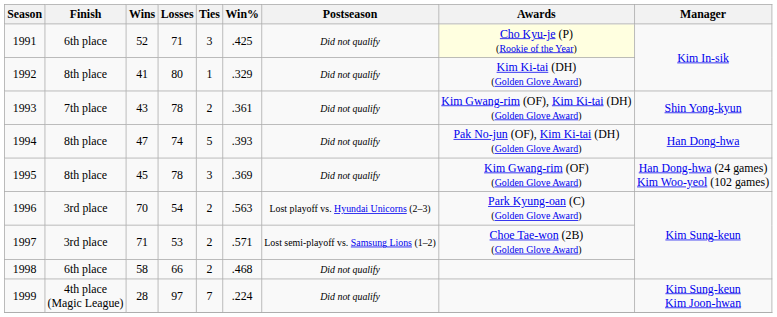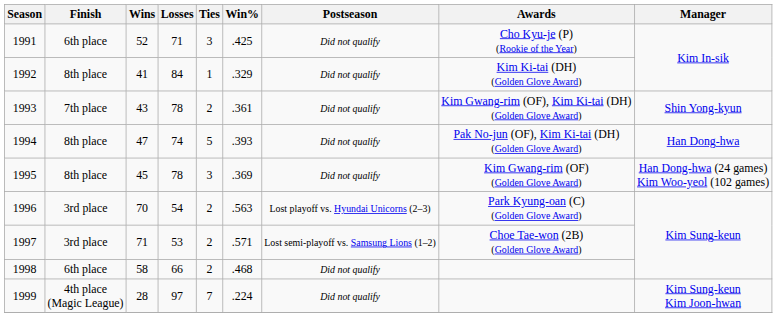 <table class="wikitable plainrowheaders sortable" style="text-align:center; font-size:95%" summary="Season (sortable), Conference, Finish (sortable), Division, Finish (sortable), Wins (sortable), Losses (sortable), Win% (sortable), GB (sortable), Playoffs, Awards and Head coach">
 <tr>
 <th scope="col">Season</th>
 <th scope="col">Finish</th>
 <th scope="col">Wins</th>
 <th scope="col">Losses</th>
 <th scope="col">Ties</th>
 <th scope="col">Win%</th>
 <th scope="col" class="unsortable">Postseason</th>
 <th scope="col" class="unsortable">Awards</th>
 <th scope="col" class="unsortable">Manager</th>
 </tr>
 <tr>
 <td>1991</td>
 <td>6th place</td>
 <td>52</td>
 <td>71</td>
 <td>3</td>
 <td>.425</td>
 <td><small><em>Did not qualify</em></small></td>
-<td style="background: lightyellow;"><a href='#'>Cho Kyu-je</a> (P)<br><small>(<a href='#'>Rookie of the Year</a>)</small></td>
+<td><a href='#'>Cho Kyu-je</a> (P)<br><small>(<a href='#'>Rookie of the Year</a>)</small></td>
 <td rowspan=2><a href='#'>Kim In-sik</a></td>
 </tr>
 <tr>
 <td>1992</td>
 <td>8th place</td>
 <td>41</td>
-<td>80</td>
+<td>84</td>
 <td>1</td>
 <td>.329</td>
 <td><small><em>Did not qualify</em></small></td>
 <td><a href='#'>Kim Ki-tai</a> (DH)<br><small>(<a href='#'>Golden Glove Award</a>)</small></td>
 </tr>
 <tr>
 <td>1993</td>
 <td>7th place</td>
 <td>43</td>
 <td>78</td>
 <td>2</td>
 <td>.361</td>
 <td><small><em>Did not qualify</em></small></td>
 <td><a href='#'>Kim Gwang-rim</a> (OF), <a href='#'>Kim Ki-tai</a> (DH)<br><small>(<a href='#'>Golden Glove Award</a>)</small></td>
 <td><a href='#'>Shin Yong-kyun</a></td>
 </tr>
 <tr>
 <td>1994</td>
 <td>8th place</td>
 <td>47</td>
 <td>74</td>
 <td>5</td>
 <td>.393</td>
 <td><small><em>Did not qualify</em></small></td>
 <td><a href='#'>Pak No-jun</a> (OF), <a href='#'>Kim Ki-tai</a> (DH)<br><small>(<a href='#'>Golden Glove Award</a>)</small></td>
 <td><a href='#'>Han Dong-hwa</a></td>
 </tr>
 <tr>
 <td>1995</td>
 <td>8th place</td>
 <td>45</td>
 <td>78</td>
 <td>3</td>
 <td>.369</td>
 <td><small><em>Did not qualify</em></small></td>
 <td><a href='#'>Kim Gwang-rim</a> (OF)<br><small>(<a href='#'>Golden Glove Award</a>)</small></td>
 <td><a href='#'>Han Dong-hwa</a> (24 games)<br><a href='#'>Kim Woo-yeol</a> (102 games)</td>
 </tr>
 <tr>
 <td>1996</td>
 <td>3rd place</td>
 <td>70</td>
 <td>54</td>
 <td>2</td>
 <td>.563</td>
 <td><small>Lost playoff vs. <a href='#'>Hyundai Unicorns</a> (2–3)</small></td>
 <td><a href='#'>Park Kyung-oan</a> (C)<br><small>(<a href='#'>Golden Glove Award</a>)</small></td>
 <td rowspan=3><a href='#'>Kim Sung-keun</a></td>
 </tr>
 <tr>
 <td>1997</td>
 <td>3rd place</td>
 <td>71</td>
 <td>53</td>
 <td>2</td>
 <td>.571</td>
 <td><small>Lost semi-playoff vs. <a href='#'>Samsung Lions</a> (1–2)</small></td>
 <td><a href='#'>Choe Tae-won</a> (2B)<br><small>(<a href='#'>Golden Glove Award</a>)</small></td>
 </tr>
 <tr>
 <td>1998</td>
 <td>6th place</td>
 <td>58</td>
 <td>66</td>
 <td>2</td>
 <td>.468</td>
 <td><small><em>Did not qualify</em></small></td>
 <td></td>
 </tr>
 <tr>
 <td>1999</td>
 <td>4th place<br>(Magic League)</td>
 <td>28</td>
 <td>97</td>
 <td>7</td>
 <td>.224</td>
 <td><small><em>Did not qualify</em></small></td>
 <td></td>
 <td><a href='#'>Kim Sung-keun</a><br><a href='#'>Kim Joon-hwan</a></td>
 </tr>
 <tr>
 </tr>
 </table>
